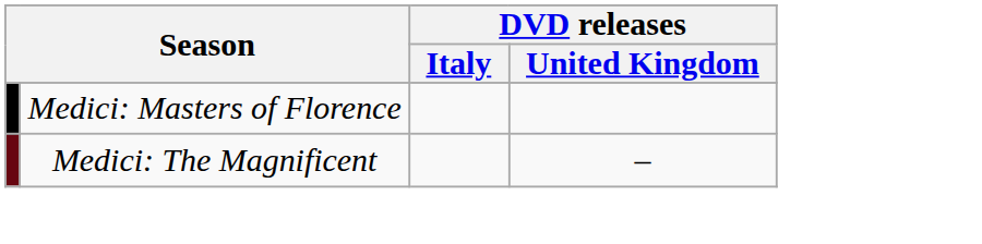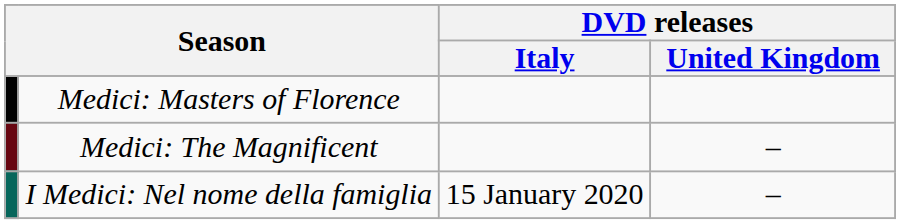 <table class="wikitable" style="text-align:center">
 <tr>
 <th ! style="padding: 0px 8px" colspan="2" rowspan="2">Season</th>
 <th colspan="2" style="padding: 0px 8px" !><a href='#'>DVD</a> releases</th>
 </tr>
 <tr>
 <th style="padding: 0px 8px"><a href='#'>Italy</a></th>
 <th style="padding: 0px 8px"><a href='#'>United Kingdom</a></th>
 </tr>
 <tr>
 <td style="background-color: #000000; color: #100; text-align: center; top"></td>
 <td><em>Medici: Masters of Florence</em></td>
 <td align="center" style="padding: 0px 8px"></td>
 <td align="center" style="padding: 0px 8px"></td>
 </tr>
 <tr>
 <td style="background-color: #670611; color: #100; text-align: center; top"></td>
 <td><em>Medici: The Magnificent</em></td>
 <td align="center" style="padding: 0px 8px"></td>
 <td align="center" style="padding: 0px 8px">–</td>
 </tr>
+<tr>
+<td style="background-color: #06665B; color: #100; text-align: center; top"></td>
+<td><em>I Medici: Nel nome della famiglia</em></td>
+<td>15 January 2020</td>
+<td>–</td>
+</tr>
 </table>
